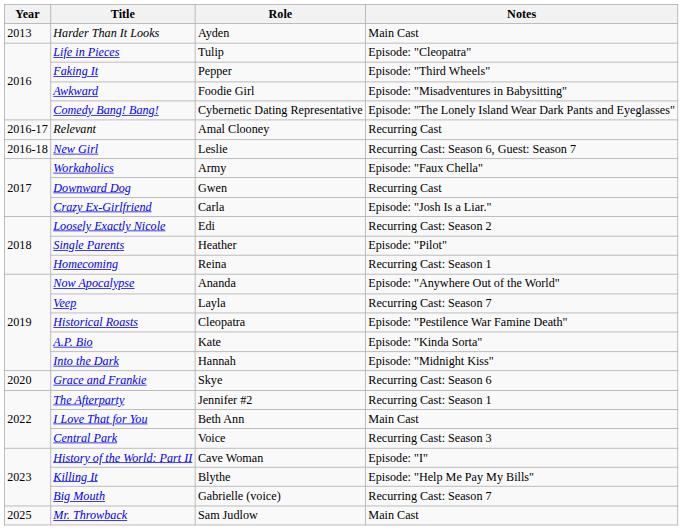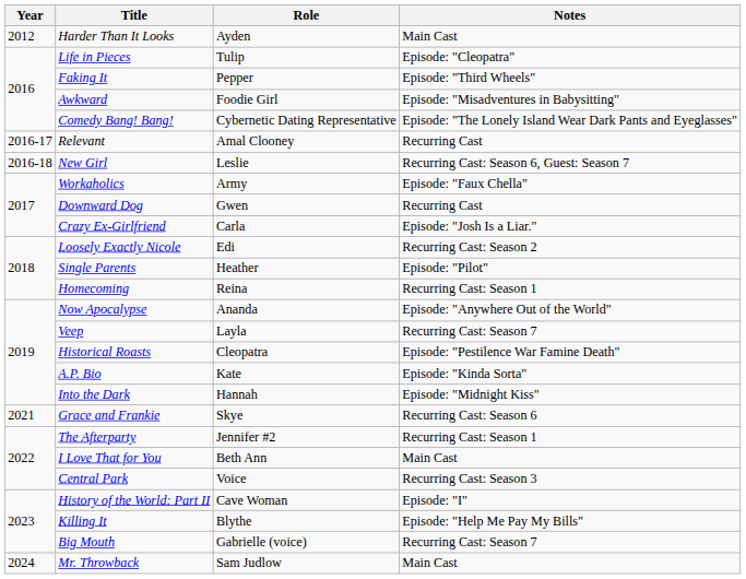 <table class="wikitable">
 <tr>
 <th>Year</th>
 <th>Title</th>
 <th>Role</th>
 <th>Notes</th>
 </tr>
 <tr>
-<td>2013</td>
+<td>2012</td>
 <td><em>Harder Than It Looks</em></td>
 <td>Ayden</td>
 <td>Main Cast</td>
 </tr>
 <tr>
 <td rowspan="4">2016</td>
 <td><em><a href='#'>Life in Pieces</a></em></td>
 <td>Tulip</td>
 <td>Episode: "Cleopatra"</td>
 </tr>
 <tr>
 <td><a href='#'><em>Faking It</em></a></td>
 <td>Pepper</td>
 <td>Episode: "Third Wheels"</td>
 </tr>
 <tr>
 <td><a href='#'><em>Awkward</em></a></td>
 <td>Foodie Girl</td>
 <td>Episode: "Misadventures in Babysitting"</td>
 </tr>
 <tr>
 <td><a href='#'><em>Comedy Bang! Bang!</em></a></td>
 <td>Cybernetic Dating Representative</td>
 <td>Episode: "The Lonely Island Wear Dark Pants and Eyeglasses"</td>
 </tr>
 <tr>
 <td>2016-17</td>
 <td><em>Relevant</em></td>
 <td>Amal Clooney</td>
 <td>Recurring Cast</td>
 </tr>
 <tr>
 <td>2016-18</td>
 <td><em><a href='#'>New Girl</a></em></td>
 <td>Leslie</td>
 <td>Recurring Cast: Season 6, Guest: Season 7</td>
 </tr>
 <tr>
 <td rowspan="3">2017</td>
 <td><em><a href='#'>Workaholics</a></em></td>
 <td>Army</td>
 <td>Episode: "Faux Chella"</td>
 </tr>
 <tr>
 <td><em><a href='#'>Downward Dog</a></em></td>
 <td>Gwen</td>
 <td>Recurring Cast</td>
 </tr>
 <tr>
 <td><em><a href='#'>Crazy Ex-Girlfriend</a></em></td>
 <td>Carla</td>
 <td>Episode: "Josh Is a Liar."</td>
 </tr>
 <tr>
 <td rowspan="3">2018</td>
 <td><em><a href='#'>Loosely Exactly Nicole</a></em></td>
 <td>Edi</td>
 <td>Recurring Cast: Season 2</td>
 </tr>
 <tr>
 <td><em><a href='#'>Single Parents</a></em></td>
 <td>Heather</td>
 <td>Episode: "Pilot"</td>
 </tr>
 <tr>
 <td><em><a href='#'>Homecoming</a></em></td>
 <td>Reina</td>
 <td>Recurring Cast: Season 1 </td>
 </tr>
 <tr>
 <td rowspan="5">2019</td>
 <td><em><a href='#'>Now Apocalypse</a></em></td>
 <td>Ananda</td>
 <td>Episode: "Anywhere Out of the World"</td>
 </tr>
 <tr>
 <td><em><a href='#'>Veep</a></em></td>
 <td>Layla</td>
 <td>Recurring Cast: Season 7</td>
 </tr>
 <tr>
 <td><em><a href='#'>Historical Roasts</a></em></td>
 <td>Cleopatra</td>
 <td>Episode: "Pestilence War Famine Death"</td>
 </tr>
 <tr>
 <td><em><a href='#'>A.P. Bio</a></em></td>
 <td>Kate</td>
 <td>Episode: "Kinda Sorta"</td>
 </tr>
 <tr>
 <td><em><a href='#'>Into the Dark</a></em></td>
 <td>Hannah</td>
 <td>Episode: "Midnight Kiss" </td>
 </tr>
 <tr>
-<td>2020</td>
+<td>2021</td>
 <td><em><a href='#'>Grace and Frankie</a></em></td>
 <td>Skye</td>
 <td>Recurring Cast: Season 6</td>
 </tr>
 <tr>
 <td rowspan="3">2022</td>
 <td><em><a href='#'>The Afterparty</a></em></td>
 <td>Jennifer #2</td>
 <td>Recurring Cast: Season 1</td>
 </tr>
 <tr>
 <td><em><a href='#'>I Love That for You</a></em></td>
 <td>Beth Ann</td>
 <td>Main Cast </td>
 </tr>
 <tr>
 <td><em><a href='#'>Central Park</a></em></td>
 <td>Voice</td>
 <td>Recurring Cast: Season 3</td>
 </tr>
 <tr>
 <td rowspan="3">2023</td>
 <td><em><a href='#'>History of the World: Part II</a></em></td>
 <td>Cave Woman</td>
 <td>Episode: "I"</td>
 </tr>
 <tr>
 <td><em><a href='#'>Killing It</a></em></td>
 <td>Blythe</td>
 <td>Episode: "Help Me Pay My Bills"</td>
 </tr>
 <tr>
 <td><em><a href='#'>Big Mouth</a></em></td>
 <td>Gabrielle (voice)</td>
 <td>Recurring Cast: Season 7</td>
 </tr>
 <tr>
-<td>2025</td>
+<td>2024</td>
 <td><em><a href='#'>Mr. Throwback</a></em></td>
 <td>Sam Judlow</td>
 <td>Main Cast</td>
 </tr>
 </table>
